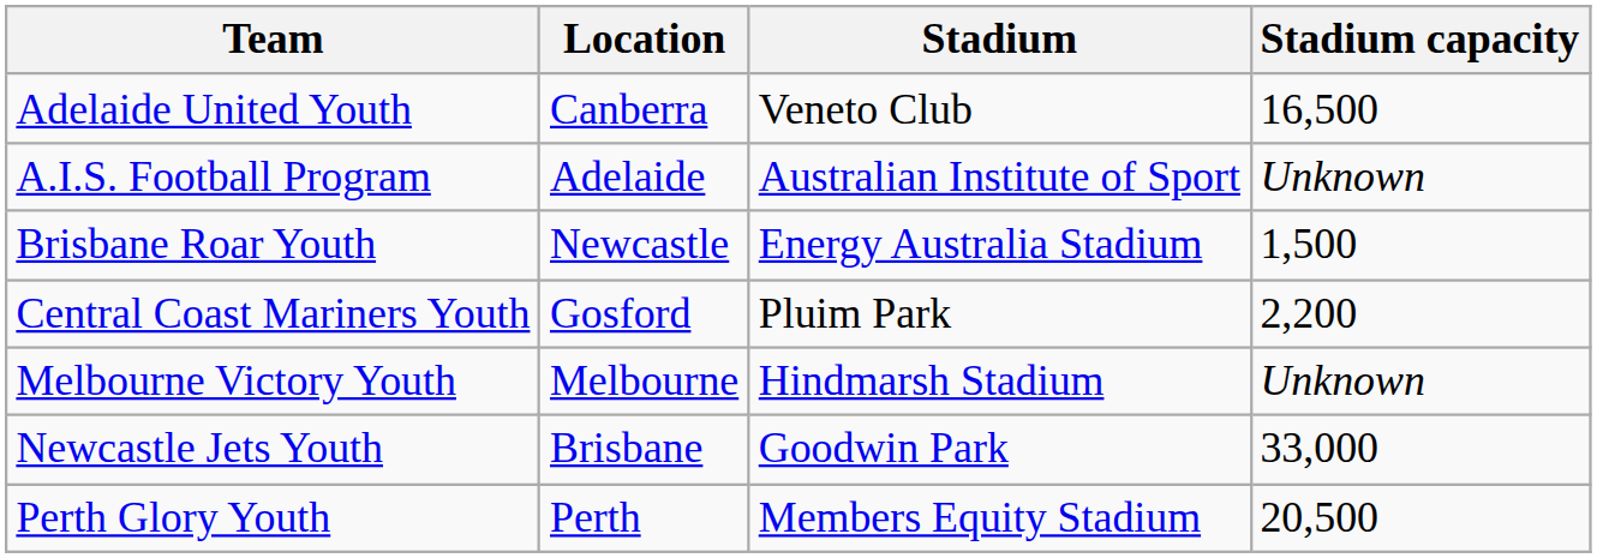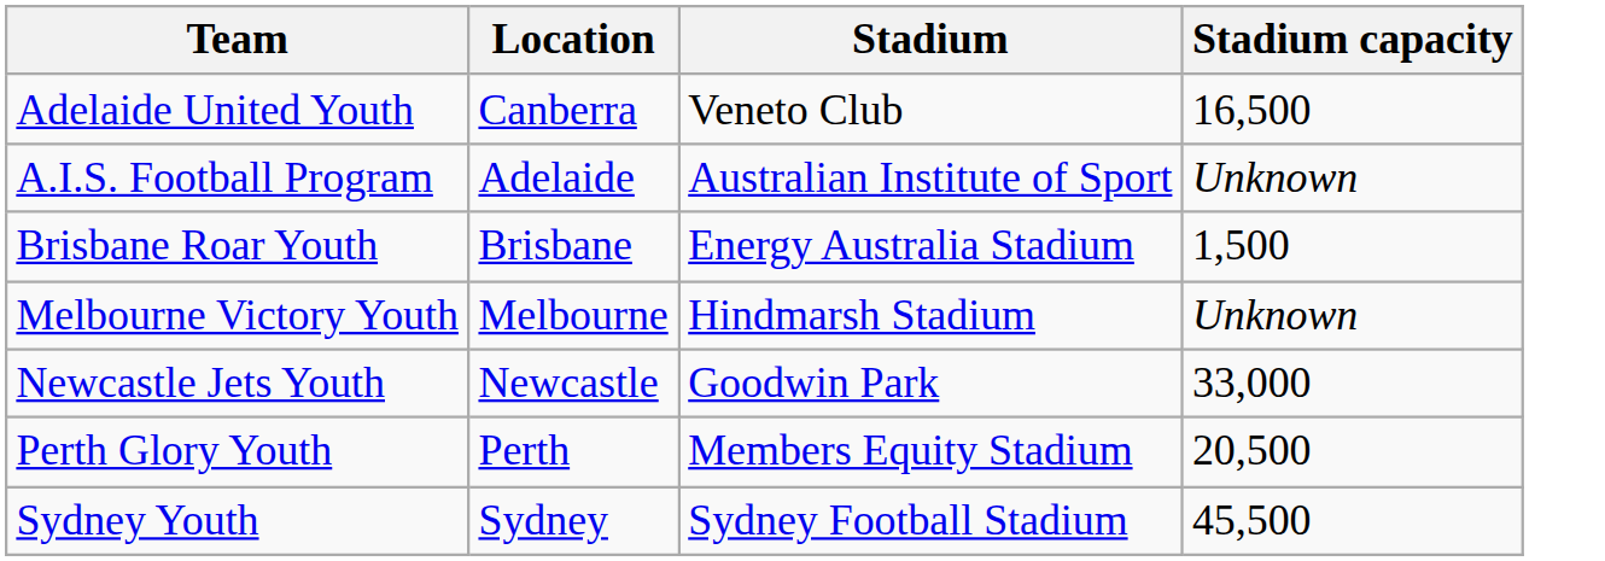 <table class="wikitable sortable">
 <tr>
 <th>Team</th>
 <th>Location</th>
 <th>Stadium</th>
 <th>Stadium capacity</th>
 </tr>
 <tr>
 <td><a href='#'>Adelaide United Youth</a></td>
 <td><a href='#'>Canberra</a></td>
 <td>Veneto Club</td>
 <td>16,500</td>
 </tr>
 <tr>
 <td><a href='#'>A.I.S. Football Program</a></td>
 <td><a href='#'>Adelaide</a></td>
 <td><a href='#'>Australian Institute of Sport</a></td>
 <td><em>Unknown</em></td>
 </tr>
 <tr>
 <td><a href='#'>Brisbane Roar Youth</a></td>
-<td><a href='#'>Newcastle</a></td>
+<td><a href='#'>Brisbane</a></td>
 <td><a href='#'>Energy Australia Stadium</a></td>
 <td>1,500</td>
-</tr>
-<tr>
-<td><a href='#'>Central Coast Mariners Youth</a></td>
-<td><a href='#'>Gosford</a></td>
-<td>Pluim Park</td>
-<td>2,200</td>
 </tr>
 <tr>
 <td><a href='#'>Melbourne Victory Youth</a></td>
 <td><a href='#'>Melbourne</a></td>
 <td><a href='#'>Hindmarsh Stadium</a></td>
 <td><em>Unknown</em></td>
 </tr>
 <tr>
 <td><a href='#'>Newcastle Jets Youth</a></td>
-<td><a href='#'>Brisbane</a></td>
+<td><a href='#'>Newcastle</a></td>
 <td><a href='#'>Goodwin Park</a></td>
 <td>33,000</td>
 </tr>
 <tr>
 <td><a href='#'>Perth Glory Youth</a></td>
 <td><a href='#'>Perth</a></td>
 <td><a href='#'>Members Equity Stadium</a></td>
 <td>20,500</td>
 </tr>
+<tr>
+<td><a href='#'>Sydney Youth</a></td>
+<td><a href='#'>Sydney</a></td>
+<td><a href='#'>Sydney Football Stadium</a></td>
+<td>45,500</td>
+</tr>
 </table>
